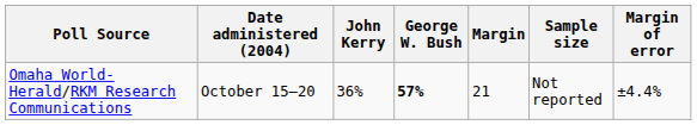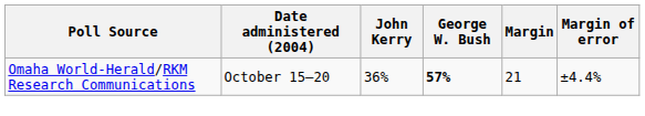 <table class="wikitable">
 <tr>
 <th>Poll Source</th>
 <th>Date administered (2004)</th>
 <th>John Kerry</th>
 <th>George W. Bush</th>
 <th>Margin</th>
-<th>Sample size</th>
 <th>Margin of error</th>
 </tr>
 <tr>
 <td><a href='#'>Omaha World-Herald</a>/<a href='#'>RKM Research Communications</a></td>
 <td>October 15–20</td>
 <td>36%</td>
 <td><strong>57%</strong></td>
 <td>21</td>
-<td>Not reported</td>
 <td>±4.4%</td>
 </tr>
 </table>
